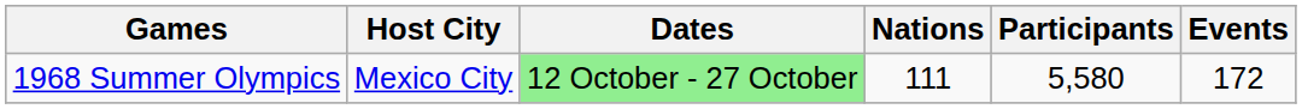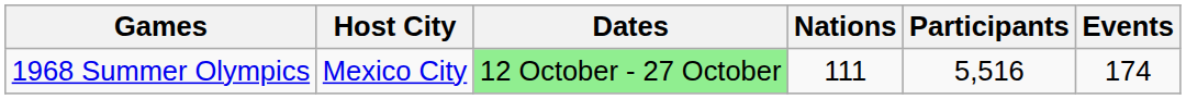 <table class="wikitable">
 <tr>
 <th>Games</th>
 <th>Host City</th>
 <th>Dates</th>
 <th>Nations</th>
 <th>Participants</th>
 <th>Events</th>
 </tr>
 <tr>
 <td><a href='#'>1968 Summer Olympics</a></td>
 <td><a href='#'>Mexico City</a></td>
 <td style="background: lightgreen;">12 October - 27 October</td>
 <td align="center">111</td>
-<td align="center">5,580</td>
-<td align="center">172</td>
+<td align="center">5,516</td>
+<td align="center">174</td>
 </tr>
 </table>
